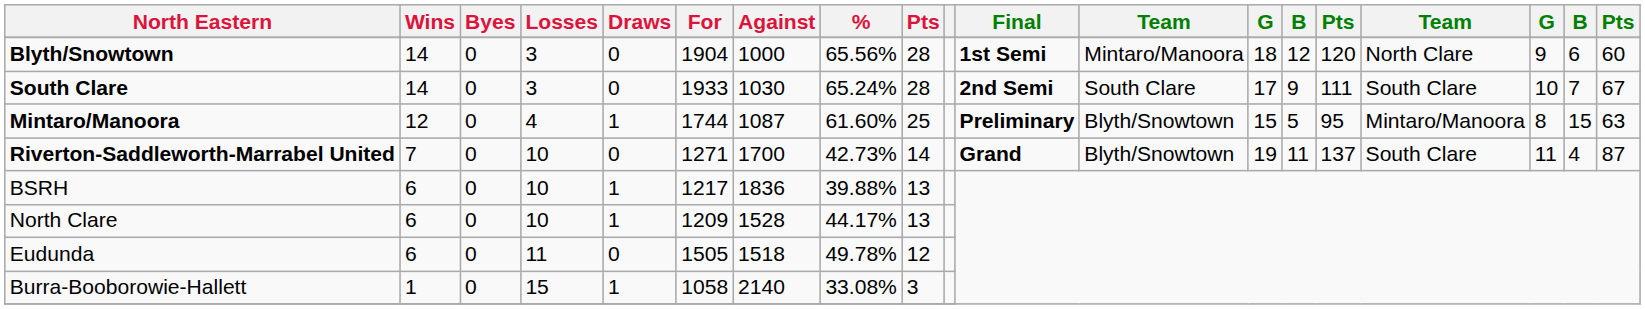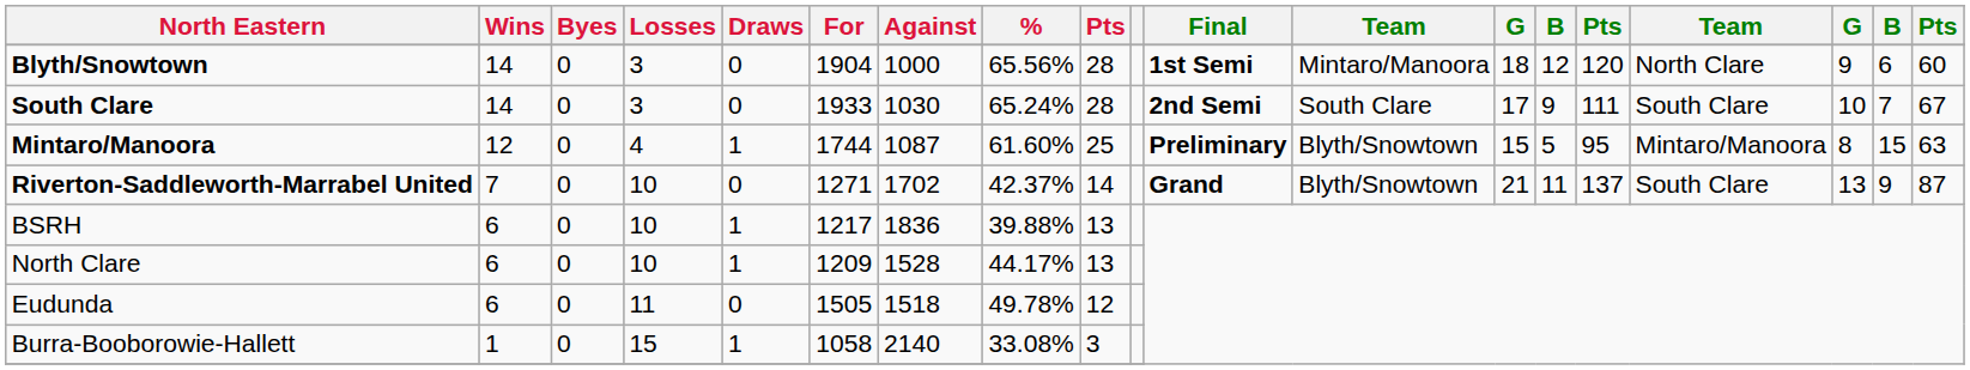 <table style="font-size: 85%; text-align: left;" class="wikitable">
 <tr>
 <th style="color:crimson">North Eastern</th>
 <th style="color:crimson">Wins</th>
 <th style="color:crimson">Byes</th>
 <th style="color:crimson">Losses</th>
 <th style="color:crimson">Draws</th>
 <th style="color:crimson">For</th>
 <th style="color:crimson">Against</th>
 <th style="color:crimson">%</th>
 <th style="color:crimson">Pts</th>
 <th></th>
 <th style="color:green">Final</th>
 <th style="color:green">Team</th>
 <th style="color:green">G</th>
 <th style="color:green">B</th>
 <th style="color:green">Pts</th>
 <th style="color:green">Team</th>
 <th style="color:green">G</th>
 <th style="color:green">B</th>
 <th style="color:green">Pts</th>
 </tr>
 <tr>
 </tr>
 <tr>
 </tr>
 <tr>
 <td><strong>	Blyth/Snowtown	</strong></td>
 <td>14</td>
 <td>0</td>
 <td>3</td>
 <td>0</td>
 <td>1904</td>
 <td>1000</td>
 <td>65.56%</td>
 <td>28</td>
 <td></td>
 <td><strong>1st Semi</strong></td>
 <td>Mintaro/Manoora</td>
 <td>18</td>
 <td>12</td>
 <td>120</td>
 <td>North Clare</td>
 <td>9</td>
 <td>6</td>
 <td>60</td>
 </tr>
 <tr>
 <td><strong>	South Clare	</strong></td>
 <td>14</td>
 <td>0</td>
 <td>3</td>
 <td>0</td>
 <td>1933</td>
 <td>1030</td>
 <td>65.24%</td>
 <td>28</td>
 <td></td>
 <td><strong>2nd Semi</strong></td>
 <td>South Clare</td>
 <td>17</td>
 <td>9</td>
 <td>111</td>
 <td>South Clare</td>
 <td>10</td>
 <td>7</td>
 <td>67</td>
 </tr>
 <tr>
 <td><strong>	Mintaro/Manoora	</strong></td>
 <td>12</td>
 <td>0</td>
 <td>4</td>
 <td>1</td>
 <td>1744</td>
 <td>1087</td>
 <td>61.60%</td>
 <td>25</td>
 <td></td>
 <td><strong>Preliminary</strong></td>
 <td>Blyth/Snowtown</td>
 <td>15</td>
 <td>5</td>
 <td>95</td>
 <td>Mintaro/Manoora</td>
 <td>8</td>
 <td>15</td>
 <td>63</td>
 </tr>
 <tr>
 <td><strong>	Riverton-Saddleworth-Marrabel United	</strong></td>
 <td>7</td>
 <td>0</td>
 <td>10</td>
 <td>0</td>
 <td>1271</td>
-<td>1700</td>
-<td>42.73%</td>
+<td>1702</td>
+<td>42.37%</td>
 <td>14</td>
 <td></td>
 <td><strong>Grand</strong></td>
 <td>Blyth/Snowtown</td>
-<td>19</td>
+<td>21</td>
 <td>11</td>
 <td>137</td>
 <td>South Clare</td>
-<td>11</td>
-<td>4</td>
+<td>13</td>
+<td>9</td>
 <td>87</td>
 </tr>
 <tr>
 <td>BSRH</td>
 <td>6</td>
 <td>0</td>
 <td>10</td>
 <td>1</td>
 <td>1217</td>
 <td>1836</td>
 <td>39.88%</td>
 <td>13</td>
 <td></td>
 </tr>
 <tr>
 <td>North Clare</td>
 <td>6</td>
 <td>0</td>
 <td>10</td>
 <td>1</td>
 <td>1209</td>
 <td>1528</td>
 <td>44.17%</td>
 <td>13</td>
 <td></td>
 </tr>
 <tr>
 <td>Eudunda</td>
 <td>6</td>
 <td>0</td>
 <td>11</td>
 <td>0</td>
 <td>1505</td>
 <td>1518</td>
 <td>49.78%</td>
 <td>12</td>
 <td></td>
 </tr>
 <tr>
 <td>Burra-Booborowie-Hallett</td>
 <td>1</td>
 <td>0</td>
 <td>15</td>
 <td>1</td>
 <td>1058</td>
 <td>2140</td>
 <td>33.08%</td>
 <td>3</td>
 <td></td>
 </tr>
 <tr>
 </tr>
 </table>
